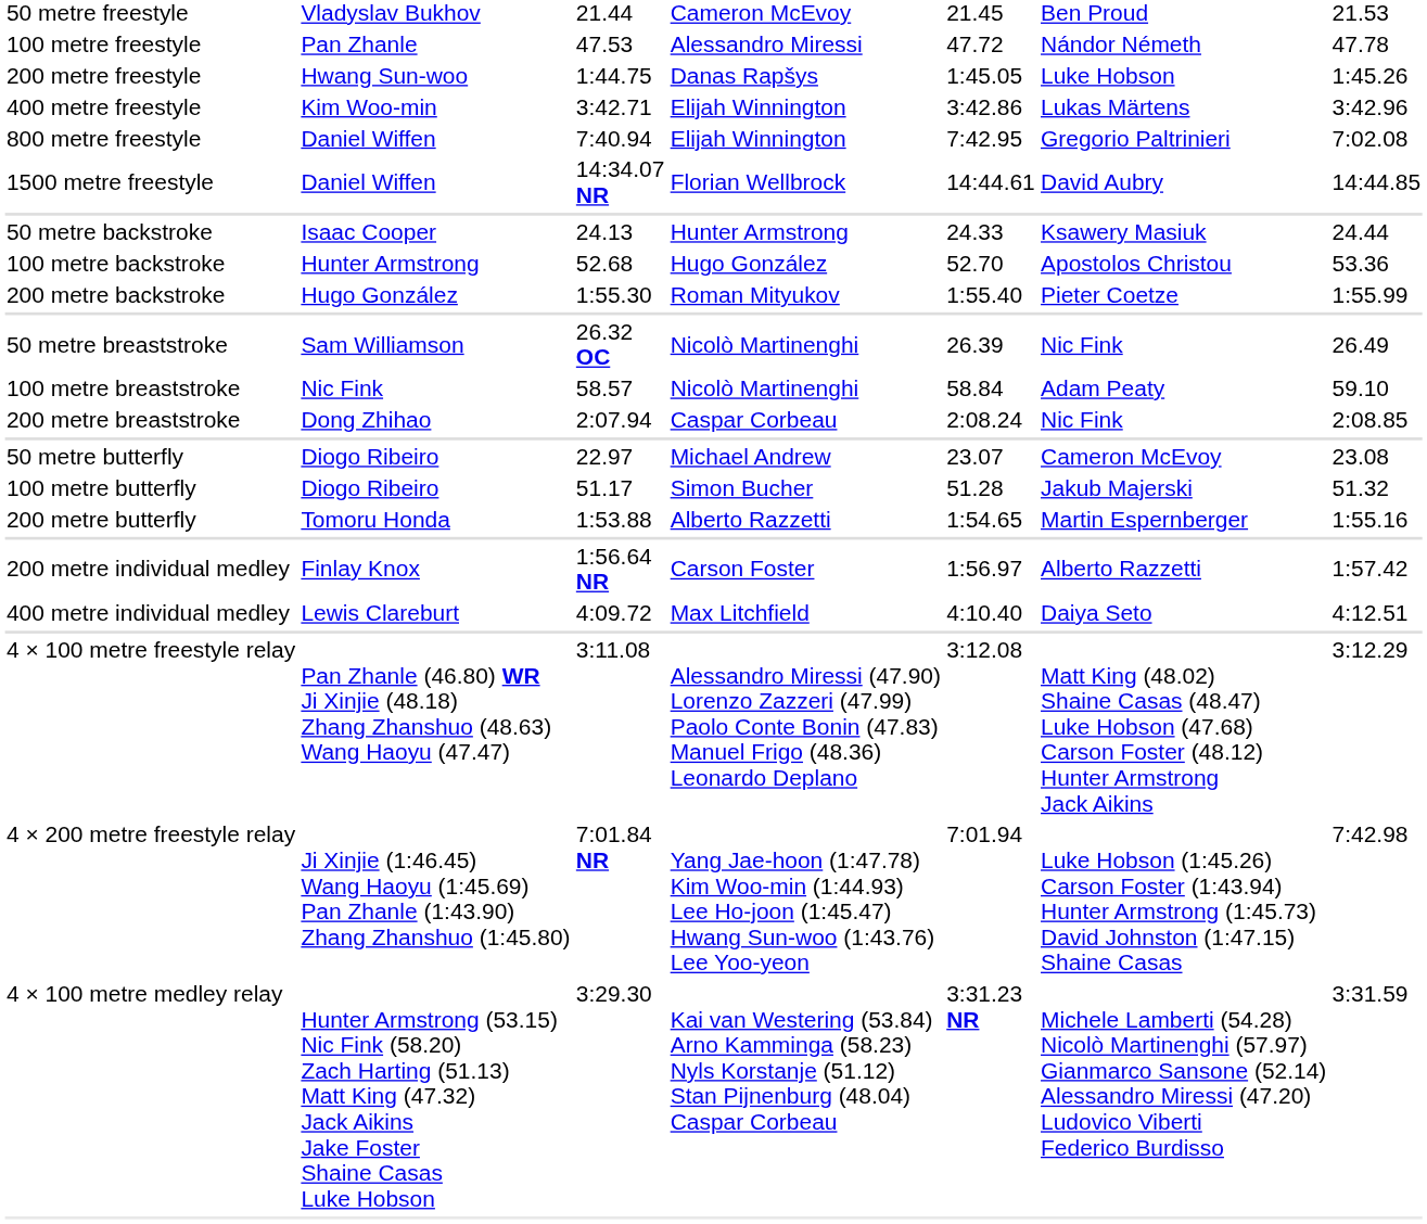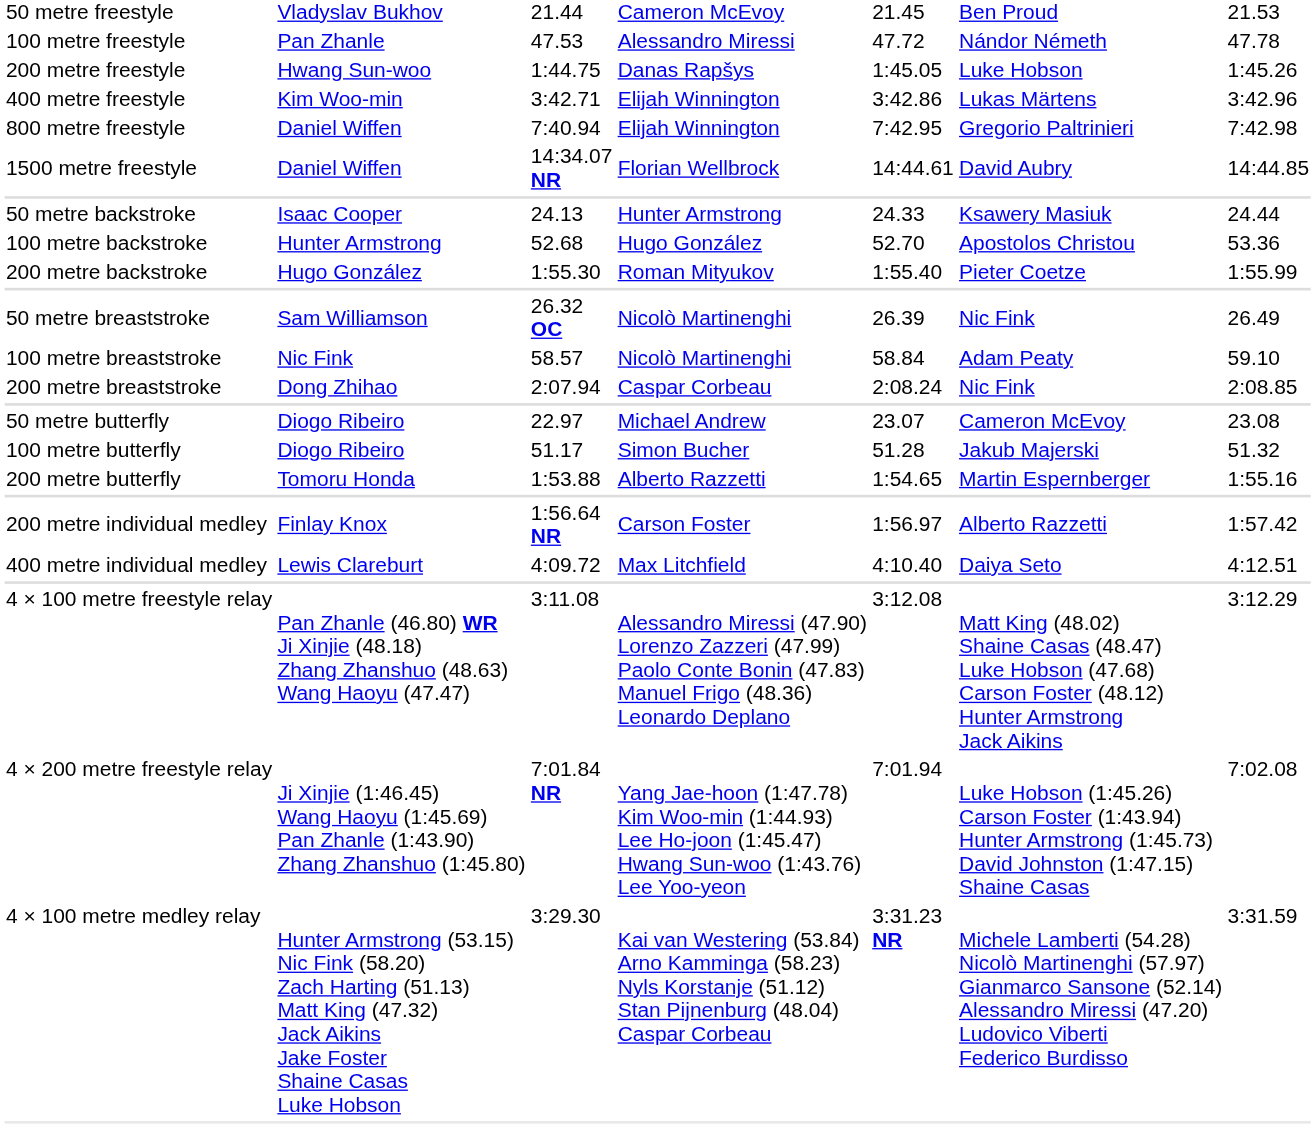 <table>
 <tr>
 <td>50 metre freestyle<br></td>
 <td><a href='#'>Vladyslav Bukhov</a><br></td>
 <td>21.44</td>
 <td><a href='#'>Cameron McEvoy</a><br></td>
 <td>21.45</td>
 <td><a href='#'>Ben Proud</a><br></td>
 <td>21.53</td>
 </tr>
 <tr>
 <td>100 metre freestyle<br></td>
 <td><a href='#'>Pan Zhanle</a><br></td>
 <td>47.53</td>
 <td><a href='#'>Alessandro Miressi</a><br></td>
 <td>47.72</td>
 <td><a href='#'>Nándor Németh</a><br></td>
 <td>47.78</td>
 </tr>
 <tr>
 <td>200 metre freestyle<br></td>
 <td><a href='#'>Hwang Sun-woo</a><br></td>
 <td>1:44.75</td>
 <td><a href='#'>Danas Rapšys</a><br></td>
 <td>1:45.05</td>
 <td><a href='#'>Luke Hobson</a><br></td>
 <td>1:45.26</td>
 </tr>
 <tr>
 <td>400 metre freestyle<br></td>
 <td><a href='#'>Kim Woo-min</a><br></td>
 <td>3:42.71</td>
 <td><a href='#'>Elijah Winnington</a><br></td>
 <td>3:42.86</td>
 <td><a href='#'>Lukas Märtens</a><br></td>
 <td>3:42.96</td>
 </tr>
 <tr>
 <td>800 metre freestyle<br></td>
 <td><a href='#'>Daniel Wiffen</a><br></td>
 <td>7:40.94</td>
 <td><a href='#'>Elijah Winnington</a><br></td>
 <td>7:42.95</td>
 <td><a href='#'>Gregorio Paltrinieri</a><br></td>
-<td>7:02.08</td>
+<td>7:42.98</td>
 </tr>
 <tr>
 <td>1500 metre freestyle<br></td>
 <td><a href='#'>Daniel Wiffen</a><br></td>
 <td>14:34.07<br><strong><a href='#'>NR</a></strong></td>
 <td><a href='#'>Florian Wellbrock</a><br></td>
 <td>14:44.61</td>
 <td><a href='#'>David Aubry</a><br></td>
 <td>14:44.85</td>
 </tr>
 <tr bgcolor=#DDDDDD>
 <td colspan=7></td>
 </tr>
 <tr>
 <td>50 metre backstroke<br></td>
 <td><a href='#'>Isaac Cooper</a><br></td>
 <td>24.13</td>
 <td><a href='#'>Hunter Armstrong</a><br></td>
 <td>24.33</td>
 <td><a href='#'>Ksawery Masiuk</a><br></td>
 <td>24.44</td>
 </tr>
 <tr>
 <td>100 metre backstroke<br></td>
 <td><a href='#'>Hunter Armstrong</a><br></td>
 <td>52.68</td>
 <td><a href='#'>Hugo González</a><br></td>
 <td>52.70</td>
 <td><a href='#'>Apostolos Christou</a><br></td>
 <td>53.36</td>
 </tr>
 <tr>
 <td>200 metre backstroke<br></td>
 <td><a href='#'>Hugo González</a><br></td>
 <td>1:55.30</td>
 <td><a href='#'>Roman Mityukov</a><br></td>
 <td>1:55.40</td>
 <td><a href='#'>Pieter Coetze</a><br></td>
 <td>1:55.99</td>
 </tr>
 <tr bgcolor=#DDDDDD>
 <td colspan=7></td>
 </tr>
 <tr>
 <td>50 metre breaststroke<br></td>
 <td><a href='#'>Sam Williamson</a><br></td>
 <td>26.32<br><strong><a href='#'>OC</a></strong></td>
 <td><a href='#'>Nicolò Martinenghi</a><br></td>
 <td>26.39</td>
 <td><a href='#'>Nic Fink</a><br></td>
 <td>26.49</td>
 </tr>
 <tr>
 <td>100 metre breaststroke<br></td>
 <td><a href='#'>Nic Fink</a><br></td>
 <td>58.57</td>
 <td><a href='#'>Nicolò Martinenghi</a><br></td>
 <td>58.84</td>
 <td><a href='#'>Adam Peaty</a><br></td>
 <td>59.10</td>
 </tr>
 <tr>
 <td>200 metre breaststroke<br></td>
 <td><a href='#'>Dong Zhihao</a><br></td>
 <td>2:07.94</td>
 <td><a href='#'>Caspar Corbeau</a><br></td>
 <td>2:08.24</td>
 <td><a href='#'>Nic Fink</a><br></td>
 <td>2:08.85</td>
 </tr>
 <tr bgcolor=#DDDDDD>
 <td colspan=7></td>
 </tr>
 <tr>
 <td>50 metre butterfly<br></td>
 <td><a href='#'>Diogo Ribeiro</a><br></td>
 <td>22.97</td>
 <td><a href='#'>Michael Andrew</a><br></td>
 <td>23.07</td>
 <td><a href='#'>Cameron McEvoy</a><br></td>
 <td>23.08</td>
 </tr>
 <tr>
 <td>100 metre butterfly<br></td>
 <td><a href='#'>Diogo Ribeiro</a><br></td>
 <td>51.17</td>
 <td><a href='#'>Simon Bucher</a><br></td>
 <td>51.28</td>
 <td><a href='#'>Jakub Majerski</a><br></td>
 <td>51.32</td>
 </tr>
 <tr>
 <td>200 metre butterfly<br></td>
 <td><a href='#'>Tomoru Honda</a><br></td>
 <td>1:53.88</td>
 <td><a href='#'>Alberto Razzetti</a><br></td>
 <td>1:54.65</td>
 <td><a href='#'>Martin Espernberger</a><br></td>
 <td>1:55.16</td>
 </tr>
 <tr bgcolor=#DDDDDD>
 <td colspan=7></td>
 </tr>
 <tr>
 <td>200 metre individual medley<br></td>
 <td><a href='#'>Finlay Knox</a><br></td>
 <td>1:56.64<br><strong><a href='#'>NR</a></strong></td>
 <td><a href='#'>Carson Foster</a><br></td>
 <td>1:56.97</td>
 <td><a href='#'>Alberto Razzetti</a><br></td>
 <td>1:57.42</td>
 </tr>
 <tr>
 <td>400 metre individual medley<br></td>
 <td><a href='#'>Lewis Clareburt</a><br></td>
 <td>4:09.72</td>
 <td><a href='#'>Max Litchfield</a><br></td>
 <td>4:10.40</td>
 <td><a href='#'>Daiya Seto</a><br></td>
 <td>4:12.51</td>
 </tr>
 <tr bgcolor=#DDDDDD>
 <td colspan=7></td>
 </tr>
 <tr valign="top">
 <td>4 × 100 metre freestyle relay<br></td>
 <td><br><a href='#'>Pan Zhanle</a> (46.80) <strong><a href='#'>WR</a></strong><br><a href='#'>Ji Xinjie</a> (48.18)<br><a href='#'>Zhang Zhanshuo</a> (48.63)<br><a href='#'>Wang Haoyu</a> (47.47)</td>
 <td>3:11.08</td>
 <td><br><a href='#'>Alessandro Miressi</a> (47.90)<br><a href='#'>Lorenzo Zazzeri</a> (47.99)<br><a href='#'>Paolo Conte Bonin</a> (47.83)<br><a href='#'>Manuel Frigo</a> (48.36)<br><a href='#'>Leonardo Deplano</a></td>
 <td>3:12.08</td>
 <td><br><a href='#'>Matt King</a> (48.02)<br><a href='#'>Shaine Casas</a> (48.47)<br><a href='#'>Luke Hobson</a> (47.68)<br><a href='#'>Carson Foster</a> (48.12)<br><a href='#'>Hunter Armstrong</a><br><a href='#'>Jack Aikins</a></td>
 <td>3:12.29</td>
 </tr>
 <tr valign="top">
 <td>4 × 200 metre freestyle relay<br></td>
 <td><br><a href='#'>Ji Xinjie</a> (1:46.45)<br><a href='#'>Wang Haoyu</a> (1:45.69)<br><a href='#'>Pan Zhanle</a> (1:43.90)<br><a href='#'>Zhang Zhanshuo</a> (1:45.80)</td>
 <td>7:01.84<br><strong><a href='#'>NR</a></strong></td>
 <td><br><a href='#'>Yang Jae-hoon</a> (1:47.78)<br><a href='#'>Kim Woo-min</a> (1:44.93)<br><a href='#'>Lee Ho-joon</a> (1:45.47)<br><a href='#'>Hwang Sun-woo</a> (1:43.76)<br><a href='#'>Lee Yoo-yeon</a></td>
 <td>7:01.94</td>
 <td><br><a href='#'>Luke Hobson</a> (1:45.26)<br><a href='#'>Carson Foster</a> (1:43.94)<br><a href='#'>Hunter Armstrong</a> (1:45.73)<br><a href='#'>David Johnston</a> (1:47.15)<br><a href='#'>Shaine Casas</a></td>
-<td>7:42.98</td>
+<td>7:02.08</td>
 </tr>
 <tr valign="top">
 <td>4 × 100 metre medley relay<br></td>
 <td><br><a href='#'>Hunter Armstrong</a> (53.15)<br><a href='#'>Nic Fink</a> (58.20)<br><a href='#'>Zach Harting</a> (51.13)<br><a href='#'>Matt King</a> (47.32)<br><a href='#'>Jack Aikins</a><br><a href='#'>Jake Foster</a><br><a href='#'>Shaine Casas</a><br><a href='#'>Luke Hobson</a></td>
 <td>3:29.30</td>
 <td><br><a href='#'>Kai van Westering</a> (53.84)<br><a href='#'>Arno Kamminga</a> (58.23)<br><a href='#'>Nyls Korstanje</a> (51.12)<br><a href='#'>Stan Pijnenburg</a> (48.04)<br><a href='#'>Caspar Corbeau</a></td>
 <td>3:31.23<br><strong><a href='#'>NR</a></strong></td>
 <td><br><a href='#'>Michele Lamberti</a> (54.28)<br><a href='#'>Nicolò Martinenghi</a> (57.97)<br><a href='#'>Gianmarco Sansone</a> (52.14)<br><a href='#'>Alessandro Miressi</a> (47.20)<br><a href='#'>Ludovico Viberti</a><br><a href='#'>Federico Burdisso</a></td>
 <td>3:31.59</td>
 </tr>
 <tr bgcolor= e8e8e8>
 <td colspan=7></td>
 </tr>
 </table>
